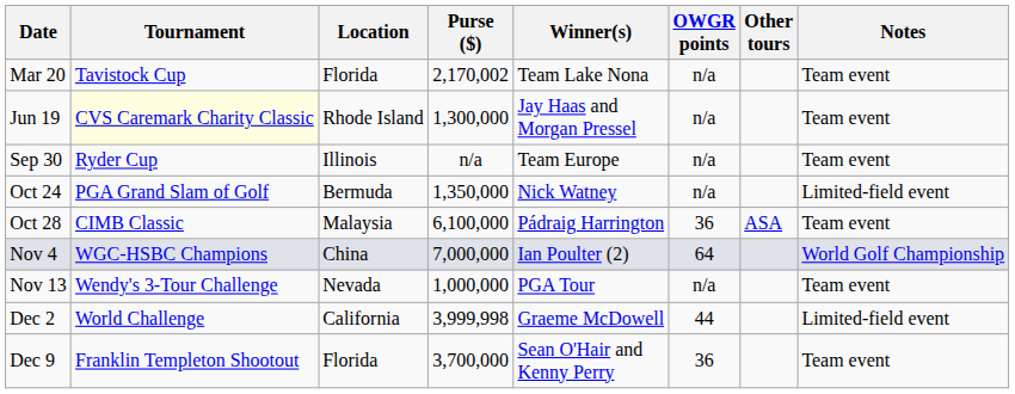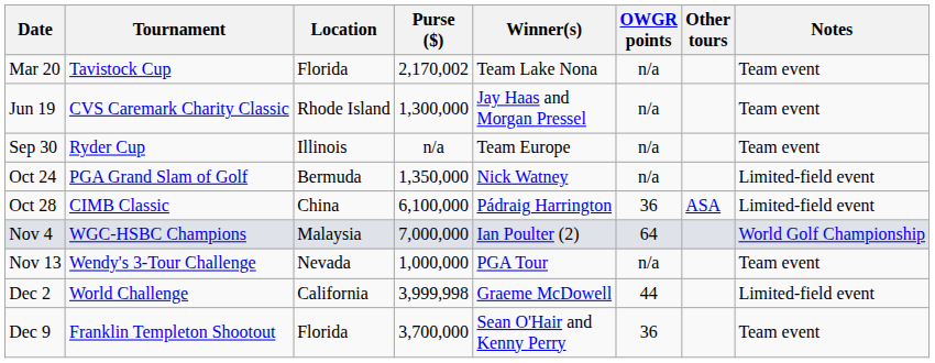 <table class="wikitable" style="font-size:95%">
 <tr>
 <th>Date</th>
 <th>Tournament</th>
 <th>Location</th>
 <th>Purse<br>($)</th>
 <th>Winner(s)</th>
 <th><a href='#'>OWGR</a><br>points</th>
 <th>Other<br>tours</th>
 <th>Notes</th>
 </tr>
 <tr>
 <td>Mar 20</td>
 <td><a href='#'>Tavistock Cup</a></td>
 <td>Florida</td>
 <td align=right>2,170,002</td>
 <td>Team Lake Nona</td>
 <td align=center>n/a</td>
 <td></td>
 <td>Team event</td>
 </tr>
 <tr>
 <td>Jun 19</td>
-<td style="background: lightyellow;"><a href='#'>CVS Caremark Charity Classic</a></td>
+<td><a href='#'>CVS Caremark Charity Classic</a></td>
 <td>Rhode Island</td>
 <td align=right>1,300,000</td>
 <td> <a href='#'>Jay Haas</a> and<br> <a href='#'>Morgan Pressel</a></td>
 <td align=center>n/a</td>
 <td></td>
 <td>Team event</td>
 </tr>
 <tr>
 <td>Sep 30</td>
 <td><a href='#'>Ryder Cup</a></td>
 <td>Illinois</td>
 <td align=center>n/a</td>
 <td> Team Europe</td>
 <td align=center>n/a</td>
 <td></td>
 <td>Team event</td>
 </tr>
 <tr>
 <td>Oct 24</td>
 <td><a href='#'>PGA Grand Slam of Golf</a></td>
 <td>Bermuda</td>
 <td align=right>1,350,000</td>
 <td> <a href='#'>Nick Watney</a></td>
 <td align=center>n/a</td>
 <td></td>
 <td>Limited-field event</td>
 </tr>
 <tr>
 <td>Oct 28</td>
 <td><a href='#'>CIMB Classic</a></td>
-<td>Malaysia</td>
+<td>China</td>
 <td align=right>6,100,000</td>
 <td> <a href='#'>Pádraig Harrington</a></td>
 <td align=center>36</td>
 <td><a href='#'>ASA</a></td>
-<td>Team event</td>
+<td>Limited-field event</td>
 </tr>
 <tr style="background:#dfe2e9;">
 <td>Nov 4</td>
 <td><a href='#'>WGC-HSBC Champions</a></td>
-<td>China</td>
+<td>Malaysia</td>
 <td align=right>7,000,000</td>
 <td> <a href='#'>Ian Poulter</a> (2)</td>
 <td align=center>64</td>
 <td></td>
 <td><a href='#'>World Golf Championship</a></td>
 </tr>
 <tr>
 <td>Nov 13</td>
 <td><a href='#'>Wendy's 3-Tour Challenge</a></td>
 <td>Nevada</td>
 <td align=right>1,000,000</td>
 <td><a href='#'>PGA Tour</a></td>
 <td align=center>n/a</td>
 <td></td>
 <td>Team event</td>
 </tr>
 <tr>
 <td>Dec 2</td>
 <td><a href='#'>World Challenge</a></td>
 <td>California</td>
 <td align=right>3,999,998</td>
 <td> <a href='#'>Graeme McDowell</a></td>
 <td align=center>44</td>
 <td></td>
 <td>Limited-field event</td>
 </tr>
 <tr>
 <td>Dec 9</td>
 <td><a href='#'>Franklin Templeton Shootout</a></td>
 <td>Florida</td>
 <td align=right>3,700,000</td>
 <td> <a href='#'>Sean O'Hair</a> and<br> <a href='#'>Kenny Perry</a></td>
 <td align=center>36</td>
 <td></td>
 <td>Team event</td>
 </tr>
 </table>
